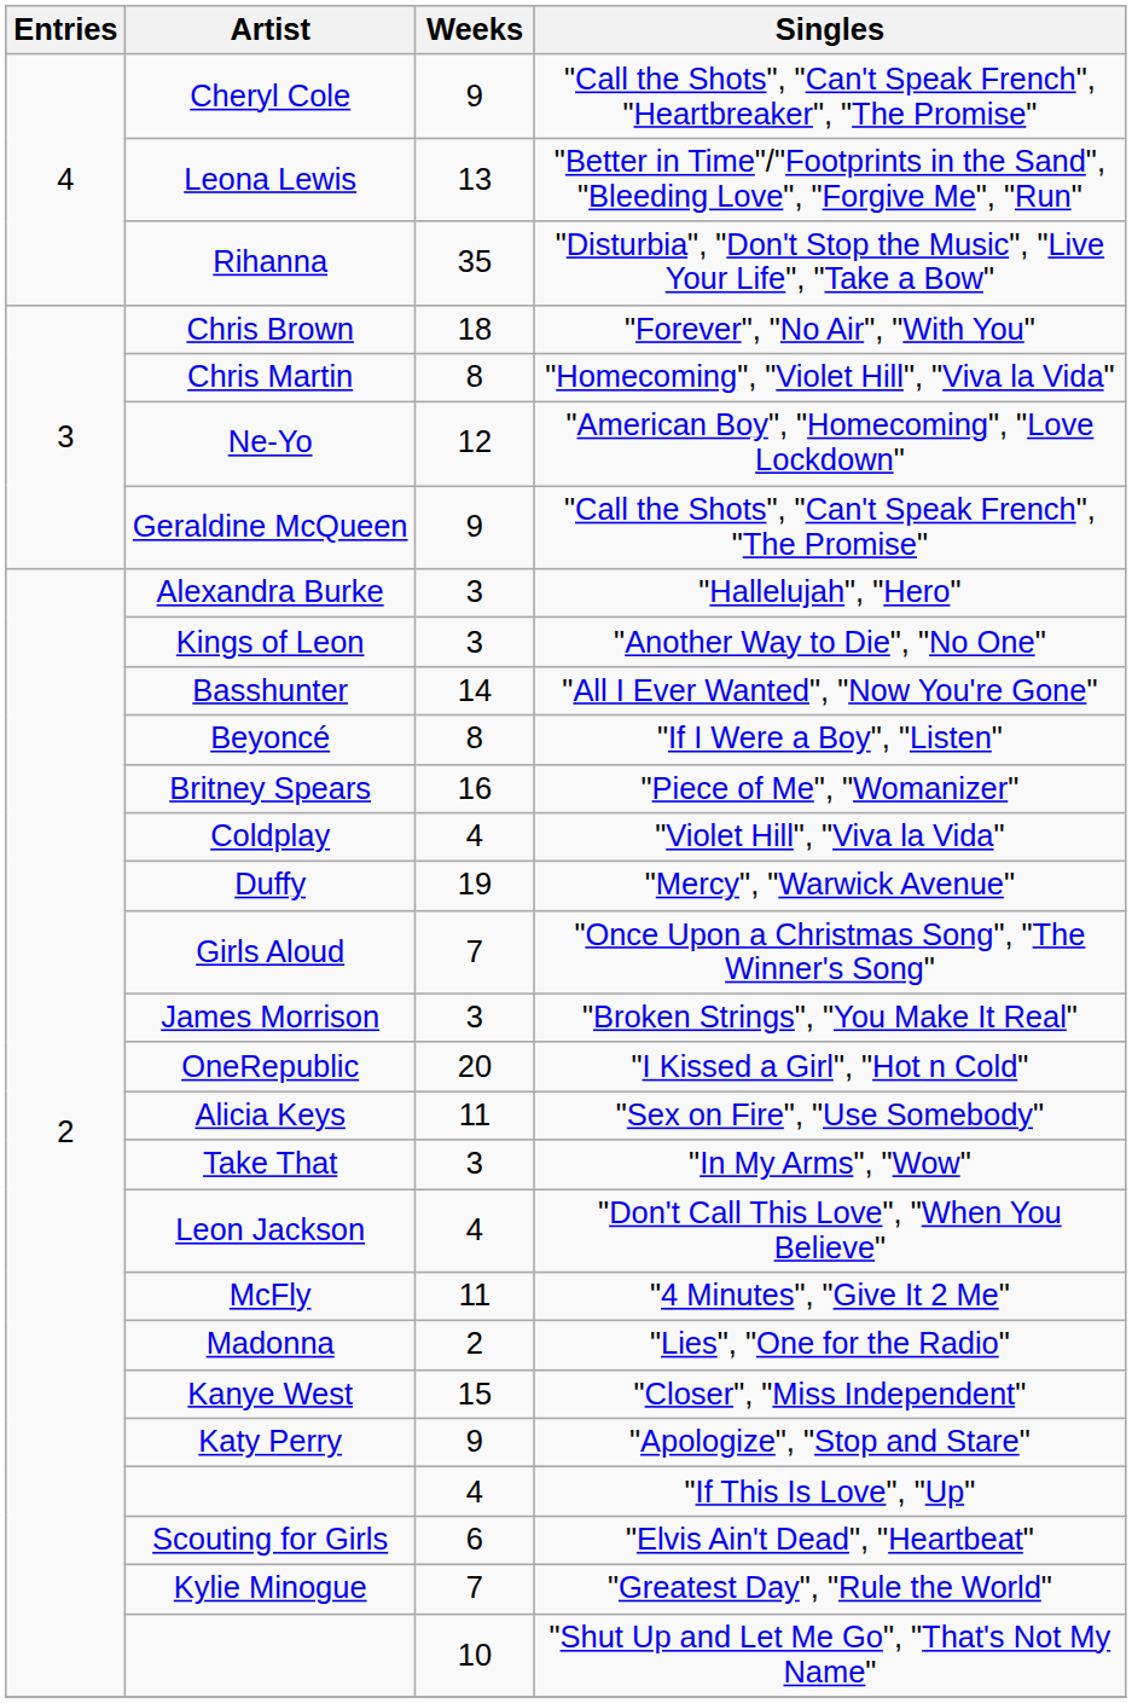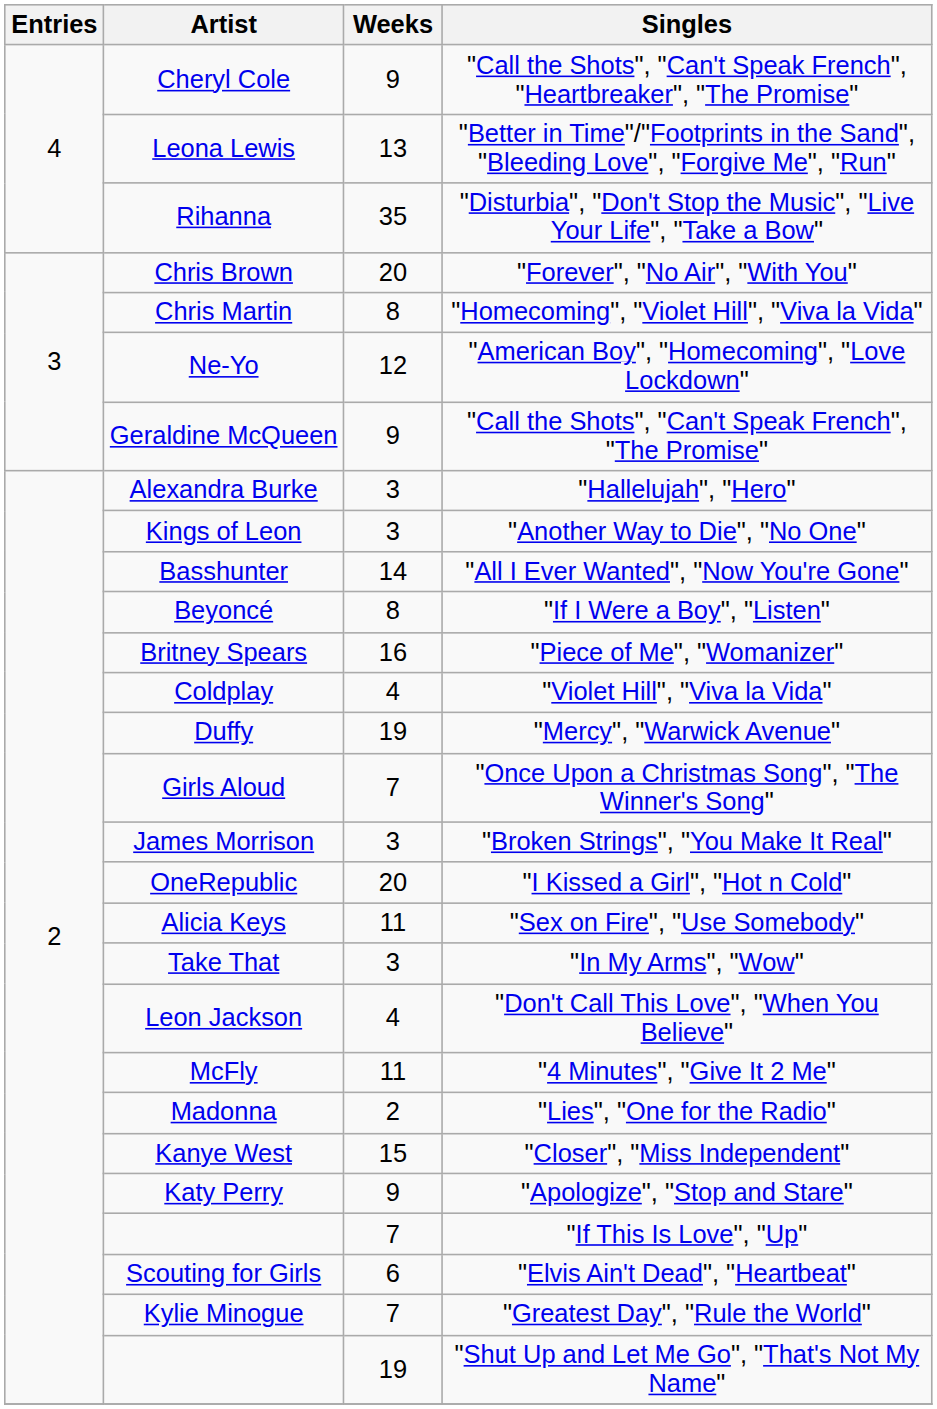 <table class="wikitable sortable" style="text-align: center;">
 <tr>
 <th scope="col" style="width:55px;" data-sort-type="number">Entries</th>
 <th scope="col" style="text-align:center;">Artist</th>
 <th scope="col" style="width:55px;" data-sort-type="number">Weeks</th>
 <th scope="col" style="width:300px;">Singles</th>
 </tr>
 <tr>
 <td rowspan="3" style="text-align:center">4</td>
 <td><a href='#'>Cheryl Cole</a> </td>
 <td>9</td>
 <td>"<a href='#'>Call the Shots</a>", "<a href='#'>Can't Speak French</a>", "<a href='#'>Heartbreaker</a>", "<a href='#'>The Promise</a>"</td>
 </tr>
 <tr>
 <td><a href='#'>Leona Lewis</a> </td>
 <td>13</td>
 <td>"<a href='#'>Better in Time</a>"/"<a href='#'>Footprints in the Sand</a>", "<a href='#'>Bleeding Love</a>", "<a href='#'>Forgive Me</a>", "<a href='#'>Run</a>"</td>
 </tr>
 <tr>
 <td><a href='#'>Rihanna</a> </td>
 <td>35</td>
 <td>"<a href='#'>Disturbia</a>", "<a href='#'>Don't Stop the Music</a>", "<a href='#'>Live Your Life</a>", "<a href='#'>Take a Bow</a>"</td>
 </tr>
 <tr>
 <td rowspan="4" style="text-align:center">3</td>
 <td><a href='#'>Chris Brown</a></td>
-<td>18</td>
+<td>20</td>
 <td>"<a href='#'>Forever</a>", "<a href='#'>No Air</a>", "<a href='#'>With You</a>"</td>
 </tr>
 <tr>
 <td><a href='#'>Chris Martin</a> </td>
 <td>8</td>
 <td>"<a href='#'>Homecoming</a>", "<a href='#'>Violet Hill</a>", "<a href='#'>Viva la Vida</a>"</td>
 </tr>
 <tr>
 <td><a href='#'>Ne-Yo</a></td>
 <td>12</td>
 <td>"<a href='#'>American Boy</a>", "<a href='#'>Homecoming</a>", "<a href='#'>Love Lockdown</a>"</td>
 </tr>
 <tr>
 <td><a href='#'>Geraldine McQueen</a></td>
 <td>9</td>
 <td>"<a href='#'>Call the Shots</a>", "<a href='#'>Can't Speak French</a>", "<a href='#'>The Promise</a>"</td>
 </tr>
 <tr>
 <td rowspan="21" style="text-align:center">2</td>
 <td><a href='#'>Alexandra Burke</a> </td>
 <td>3</td>
 <td>"<a href='#'>Hallelujah</a>", "<a href='#'>Hero</a>"</td>
 </tr>
 <tr>
 <td><a href='#'>Kings of Leon</a></td>
 <td>3</td>
 <td>"<a href='#'>Another Way to Die</a>", "<a href='#'>No One</a>"</td>
 </tr>
 <tr>
 <td><a href='#'>Basshunter</a></td>
 <td>14</td>
 <td>"<a href='#'>All I Ever Wanted</a>", "<a href='#'>Now You're Gone</a>"</td>
 </tr>
 <tr>
 <td><a href='#'>Beyoncé</a></td>
 <td>8</td>
 <td>"<a href='#'>If I Were a Boy</a>", "<a href='#'>Listen</a>"</td>
 </tr>
 <tr>
 <td><a href='#'>Britney Spears</a></td>
 <td>16</td>
 <td>"<a href='#'>Piece of Me</a>", "<a href='#'>Womanizer</a>"</td>
 </tr>
 <tr>
 <td><a href='#'>Coldplay</a></td>
 <td>4</td>
 <td>"<a href='#'>Violet Hill</a>", "<a href='#'>Viva la Vida</a>"</td>
 </tr>
 <tr>
 <td><a href='#'>Duffy</a></td>
 <td>19</td>
 <td>"<a href='#'>Mercy</a>", "<a href='#'>Warwick Avenue</a>"</td>
 </tr>
 <tr>
 <td><a href='#'>Girls Aloud</a> </td>
 <td>7</td>
 <td>"<a href='#'>Once Upon a Christmas Song</a>", "<a href='#'>The Winner's Song</a>"</td>
 </tr>
 <tr>
 <td><a href='#'>James Morrison</a> </td>
 <td>3</td>
 <td>"<a href='#'>Broken Strings</a>", "<a href='#'>You Make It Real</a>"</td>
 </tr>
 <tr>
 <td><a href='#'>OneRepublic</a> </td>
 <td>20</td>
 <td>"<a href='#'>I Kissed a Girl</a>", "<a href='#'>Hot n Cold</a>"</td>
 </tr>
 <tr>
 <td><a href='#'>Alicia Keys</a> </td>
 <td>11</td>
 <td>"<a href='#'>Sex on Fire</a>", "<a href='#'>Use Somebody</a>"</td>
 </tr>
 <tr>
 <td><a href='#'>Take That</a> </td>
 <td>3</td>
 <td>"<a href='#'>In My Arms</a>", "<a href='#'>Wow</a>"</td>
 </tr>
 <tr>
 <td><a href='#'>Leon Jackson</a> </td>
 <td>4</td>
 <td>"<a href='#'>Don't Call This Love</a>", "<a href='#'>When You Believe</a>"</td>
 </tr>
 <tr>
 <td><a href='#'>McFly</a></td>
 <td>11</td>
 <td>"<a href='#'>4 Minutes</a>", "<a href='#'>Give It 2 Me</a>"</td>
 </tr>
 <tr>
 <td><a href='#'>Madonna</a></td>
 <td>2</td>
 <td>"<a href='#'>Lies</a>", "<a href='#'>One for the Radio</a>"</td>
 </tr>
 <tr>
 <td><a href='#'>Kanye West</a> </td>
 <td>15</td>
 <td>"<a href='#'>Closer</a>", "<a href='#'>Miss Independent</a>"</td>
 </tr>
 <tr>
 <td><a href='#'>Katy Perry</a></td>
 <td>9</td>
 <td>"<a href='#'>Apologize</a>", "<a href='#'>Stop and Stare</a>"</td>
 </tr>
 <tr>
 <td></td>
-<td>4</td>
+<td>7</td>
 <td>"<a href='#'>If This Is Love</a>", "<a href='#'>Up</a>"</td>
 </tr>
 <tr>
 <td><a href='#'>Scouting for Girls</a></td>
 <td>6</td>
 <td>"<a href='#'>Elvis Ain't Dead</a>", "<a href='#'>Heartbeat</a>"</td>
 </tr>
 <tr>
 <td><a href='#'>Kylie Minogue</a></td>
 <td>7</td>
 <td>"<a href='#'>Greatest Day</a>", "<a href='#'>Rule the World</a>"</td>
 </tr>
 <tr>
 <td></td>
-<td>10</td>
+<td>19</td>
 <td>"<a href='#'>Shut Up and Let Me Go</a>", "<a href='#'>That's Not My Name</a>"</td>
 </tr>
 <tr>
 </tr>
 </table>
